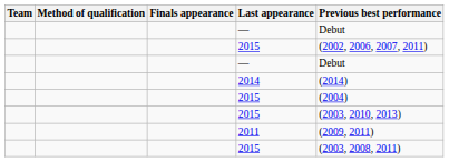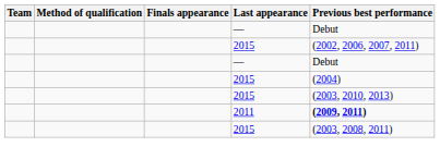 <table class="wikitable sortable">
 <tr>
 <th>Team</th>
 <th>Method of qualification</th>
 <th>Finals appearance</th>
 <th>Last appearance</th>
 <th>Previous best performance</th>
 </tr>
 <tr>
 <td></td>
 <td></td>
 <td></td>
 <td>—</td>
 <td>Debut</td>
 </tr>
 <tr>
 <td></td>
 <td></td>
 <td></td>
 <td><a href='#'>2015</a></td>
 <td> (<a href='#'>2002</a>, <a href='#'>2006</a>, <a href='#'>2007</a>, <a href='#'>2011</a>)</td>
 </tr>
 <tr>
 <td></td>
 <td></td>
 <td></td>
 <td>—</td>
 <td>Debut</td>
 </tr>
 <tr>
 <td></td>
 <td></td>
 <td></td>
-<td><a href='#'>2014</a></td>
-<td> (<a href='#'>2014</a>)</td>
-</tr>
-<tr>
-<td></td>
-<td></td>
-<td></td>
 <td><a href='#'>2015</a></td>
 <td> (<a href='#'>2004</a>)</td>
 </tr>
 <tr>
 <td></td>
 <td></td>
 <td></td>
 <td><a href='#'>2015</a></td>
 <td> (<a href='#'>2003</a>, <a href='#'>2010</a>, <a href='#'>2013</a>)</td>
 </tr>
 <tr>
 <td></td>
 <td></td>
 <td></td>
 <td><a href='#'>2011</a></td>
-<td> (<a href='#'>2009</a>, <a href='#'>2011</a>)</td>
+<td><strong> (<a href='#'>2009</a>, <a href='#'>2011</a>)</strong></td>
 </tr>
 <tr>
 <td></td>
 <td></td>
 <td></td>
 <td><a href='#'>2015</a></td>
 <td> (<a href='#'>2003</a>, <a href='#'>2008</a>, <a href='#'>2011</a>)</td>
 </tr>
 </table>
